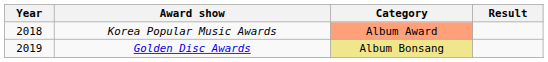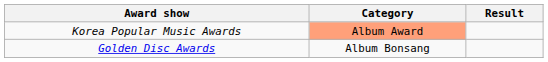 <table class="wikitable" style="text-align:center; width:650px;">
 <tr>
-<th>Year</th>
 <th>Award show</th>
 <th>Category</th>
 <th>Result</th>
 </tr>
 <tr>
-<td>2018</td>
 <td><em>Korea Popular Music Awards</em></td>
 <td style="background: lightsalmon;">Album Award</td>
 <td></td>
 </tr>
 <tr>
-<td>2019</td>
 <td><em><a href='#'>Golden Disc Awards</a></em></td>
-<td style="background: khaki;">Album Bonsang</td>
+<td>Album Bonsang</td>
 <td></td>
 </tr>
 </table>
